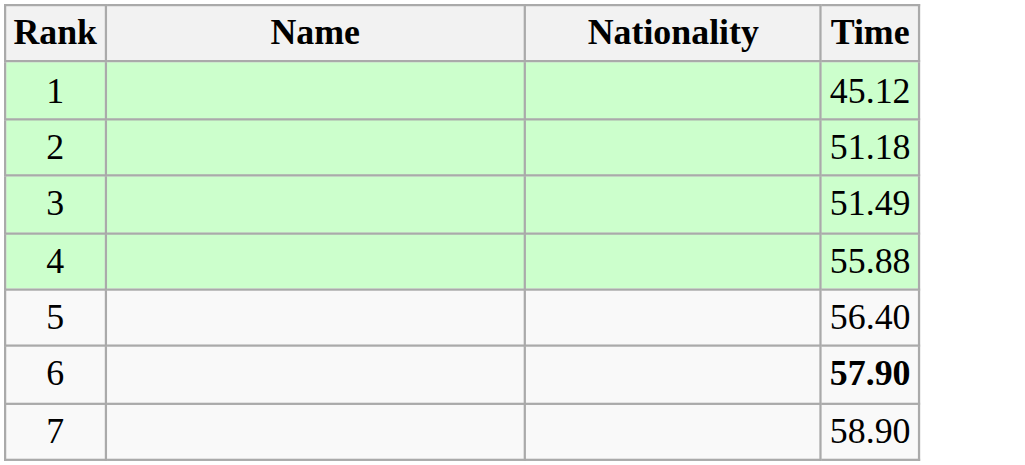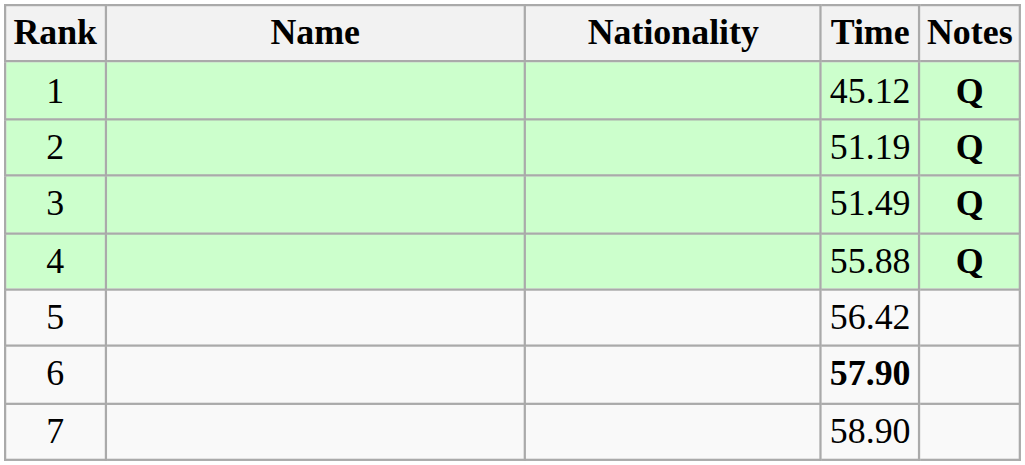 <table class="wikitable sortable" style="text-align:center">
 <tr>
 <th>Rank</th>
 <th style="width:180px">Name</th>
 <th style="width:125px">Nationality</th>
 <th>Time</th>
+<th>Notes</th>
 </tr>
 <tr style="background:#cfc;">
 <td>1</td>
 <td style="text-align:left;"></td>
 <td style="text-align:left;"></td>
 <td>45.12</td>
+<td><strong>Q</strong></td>
 </tr>
 <tr style="background:#cfc;">
 <td>2</td>
 <td style="text-align:left;"></td>
 <td style="text-align:left;"></td>
-<td>51.18</td>
+<td>51.19</td>
+<td><strong>Q</strong></td>
 </tr>
 <tr style="background:#cfc;">
 <td>3</td>
 <td style="text-align:left;"></td>
 <td style="text-align:left;"></td>
 <td>51.49</td>
+<td><strong>Q</strong></td>
 </tr>
 <tr style="background:#cfc;">
 <td>4</td>
 <td style="text-align:left;"></td>
 <td style="text-align:left;"></td>
 <td>55.88</td>
+<td><strong>Q</strong></td>
 </tr>
 <tr>
 <td>5</td>
 <td style="text-align:left;"></td>
 <td style="text-align:left;"></td>
-<td>56.40</td>
+<td>56.42</td>
+<td></td>
 </tr>
 <tr>
 <td>6</td>
 <td style="text-align:left;"></td>
 <td style="text-align:left;"></td>
 <td><strong>57.90</strong></td>
+<td></td>
 </tr>
 <tr>
 <td>7</td>
 <td style="text-align:left;"></td>
 <td style="text-align:left;"></td>
 <td>58.90</td>
+<td></td>
 </tr>
 </table>
